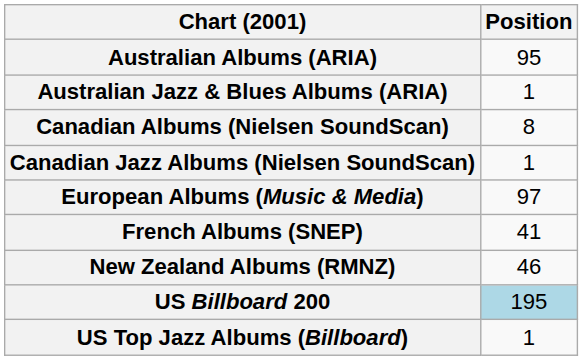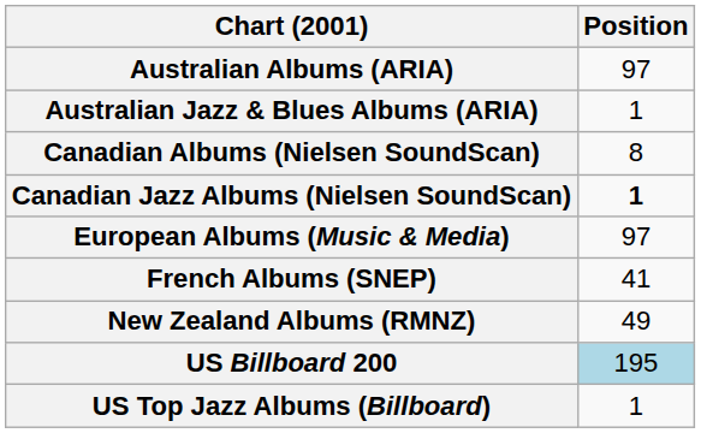 <table class="wikitable sortable plainrowheaders" style="text-align:center">
 <tr>
 <th scope="col">Chart (2001)</th>
 <th scope="col">Position</th>
 </tr>
 <tr>
 <th scope="row">Australian Albums (ARIA)</th>
-<td>95</td>
+<td>97</td>
 </tr>
 <tr>
 <th scope="row">Australian Jazz & Blues Albums (ARIA)</th>
 <td>1</td>
 </tr>
 <tr>
 <th scope="row">Canadian Albums (Nielsen SoundScan)</th>
 <td>8</td>
 </tr>
 <tr>
 <th scope="row">Canadian Jazz Albums (Nielsen SoundScan)</th>
-<td>1</td>
+<td><strong>1</strong></td>
 </tr>
 <tr>
 <th scope="row">European Albums (<em>Music & Media</em>)</th>
 <td>97</td>
 </tr>
 <tr>
 <th scope="row">French Albums (SNEP)</th>
 <td>41</td>
 </tr>
 <tr>
 <th scope="row">New Zealand Albums (RMNZ)</th>
-<td>46</td>
+<td>49</td>
 </tr>
 <tr>
 <th scope="row">US <em>Billboard</em> 200</th>
 <td style="background: lightblue;">195</td>
 </tr>
 <tr>
 <th scope="row">US Top Jazz Albums (<em>Billboard</em>)</th>
 <td>1</td>
 </tr>
 </table>
